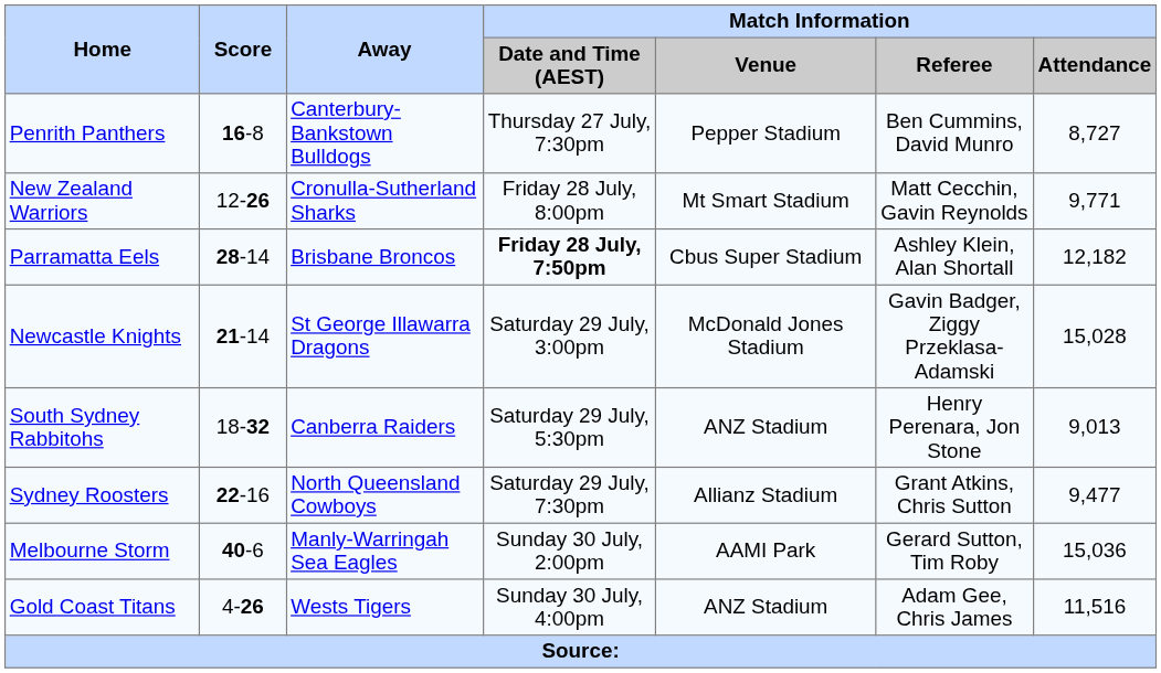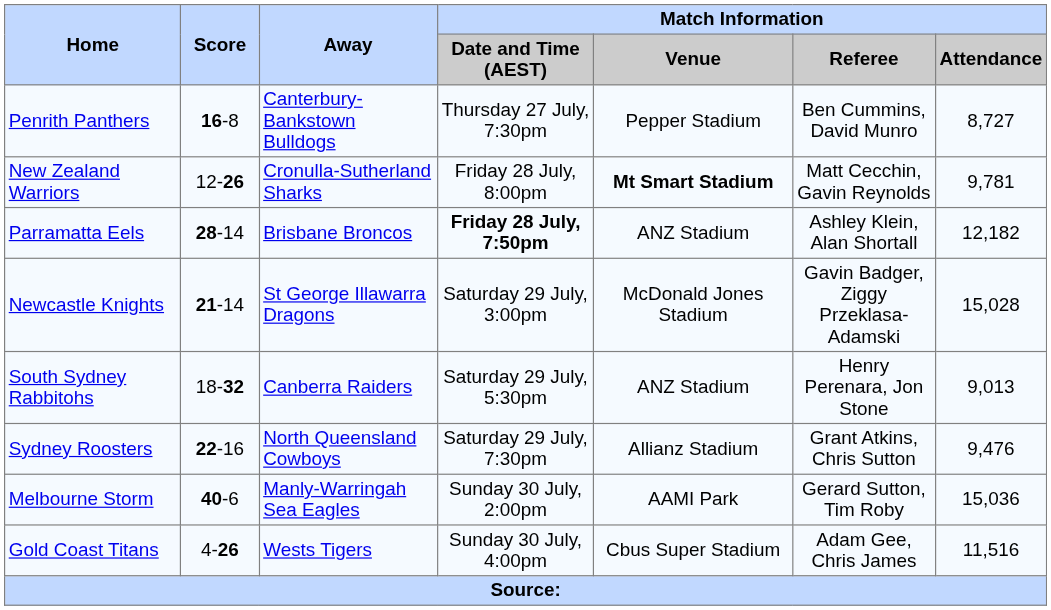 <table border=1 style="border-collapse:collapse;  text-align:center;" cellpadding=3 cellspacing=0 width=100%>
 <tr bgcolor=#C1D8FF>
 <th rowspan=2 width=19%>Home</th>
 <th rowspan=2 width=8%>Score</th>
 <th rowspan=2 width=19%>Away</th>
 <th colspan=6>Match Information</th>
 </tr>
 <tr bgcolor=#CCCCCC>
 <th width=17%>Date and Time (AEST)</th>
 <th width=22%>Venue</th>
 <th width=50%>Referee</th>
 <th width=7%>Attendance</th>
 </tr>
 <tr style="text-align:center; background:#f5faff;">
 <td align="left"> <a href='#'>Penrith Panthers</a></td>
 <td><strong>16</strong>-8</td>
 <td align="left"> <a href='#'>Canterbury-Bankstown Bulldogs</a></td>
 <td>Thursday 27 July, 7:30pm</td>
 <td>Pepper Stadium</td>
 <td>Ben Cummins, David Munro</td>
 <td>8,727</td>
 </tr>
 <tr style="text-align:center; background:#f5faff;">
 <td align="left"> <a href='#'>New Zealand Warriors</a></td>
 <td>12-<strong>26</strong></td>
 <td align="left"> <a href='#'>Cronulla-Sutherland Sharks</a></td>
 <td>Friday 28 July, 8:00pm</td>
-<td>Mt Smart Stadium</td>
+<td><strong>Mt Smart Stadium</strong></td>
 <td>Matt Cecchin, Gavin Reynolds</td>
-<td>9,771</td>
+<td>9,781</td>
 </tr>
 <tr style="text-align:center; background:#f5faff;">
 <td align="left"> <a href='#'>Parramatta Eels</a></td>
 <td><strong>28</strong>-14</td>
 <td align="left"> <a href='#'>Brisbane Broncos</a></td>
 <td><strong>Friday 28 July, 7:50pm</strong></td>
-<td>Cbus Super Stadium</td>
+<td>ANZ Stadium</td>
 <td>Ashley Klein, Alan Shortall</td>
 <td>12,182</td>
 </tr>
 <tr style="text-align:center; background:#f5faff;">
 <td align="left"> <a href='#'>Newcastle Knights</a></td>
 <td><strong>21</strong>-14</td>
 <td align="left"> <a href='#'>St George Illawarra Dragons</a></td>
 <td>Saturday 29 July, 3:00pm</td>
 <td>McDonald Jones Stadium</td>
 <td>Gavin Badger, Ziggy Przeklasa-Adamski</td>
 <td>15,028</td>
 </tr>
 <tr style="text-align:center; background:#f5faff;">
 <td align="left"> <a href='#'>South Sydney Rabbitohs</a></td>
 <td>18-<strong>32</strong></td>
 <td align="left"> <a href='#'>Canberra Raiders</a></td>
 <td>Saturday 29 July, 5:30pm</td>
 <td>ANZ Stadium</td>
 <td>Henry Perenara, Jon Stone</td>
 <td>9,013</td>
 </tr>
 <tr style="text-align:center; background:#f5faff;">
 <td align="left"> <a href='#'>Sydney Roosters</a></td>
 <td><strong>22</strong>-16</td>
 <td align="left"> <a href='#'>North Queensland Cowboys</a></td>
 <td>Saturday 29 July, 7:30pm</td>
 <td>Allianz Stadium</td>
 <td>Grant Atkins, Chris Sutton</td>
-<td>9,477</td>
+<td>9,476</td>
 </tr>
 <tr style="text-align:center; background:#f5faff;">
 <td align="left"> <a href='#'>Melbourne Storm</a></td>
 <td><strong>40</strong>-6</td>
 <td align="left"> <a href='#'>Manly-Warringah Sea Eagles</a></td>
 <td>Sunday 30 July, 2:00pm</td>
 <td>AAMI Park</td>
 <td>Gerard Sutton, Tim Roby</td>
 <td>15,036</td>
 </tr>
 <tr style="text-align:center; background:#f5faff;">
 <td align="left"> <a href='#'>Gold Coast Titans</a></td>
 <td>4-<strong>26</strong></td>
 <td align="left"> <a href='#'>Wests Tigers</a></td>
 <td>Sunday 30 July, 4:00pm</td>
-<td>ANZ Stadium</td>
+<td>Cbus Super Stadium</td>
 <td>Adam Gee, Chris James</td>
 <td>11,516</td>
 </tr>
 <tr style="background:#c1d8ff;">
 <th colspan=7>Source:</th>
 </tr>
 </table>
